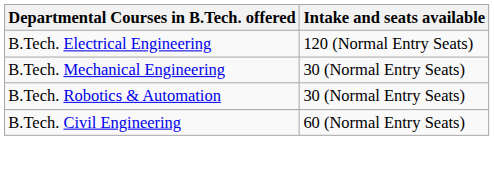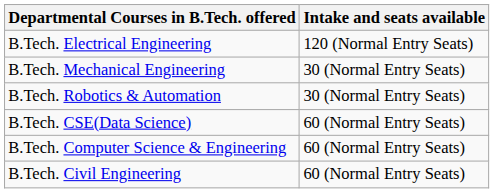 <table class="wikitable sortable">
 <tr>
 <th>Departmental Courses in B.Tech. offered</th>
 <th>Intake and seats available</th>
 </tr>
 <tr>
 <td>B.Tech. <a href='#'>Electrical Engineering</a></td>
 <td>120 (Normal Entry Seats)</td>
 </tr>
 <tr>
 <td>B.Tech. <a href='#'>Mechanical Engineering</a></td>
 <td>30 (Normal Entry Seats)</td>
 </tr>
 <tr>
 <td>B.Tech. <a href='#'>Robotics & Automation</a></td>
 <td>30 (Normal Entry Seats)</td>
 </tr>
 <tr>
+<td>B.Tech. <a href='#'>CSE(Data Science)</a></td>
+<td>60 (Normal Entry Seats)</td>
+</tr>
+<tr>
+<td>B.Tech. <a href='#'>Computer Science & Engineering</a></td>
+<td>60 (Normal Entry Seats)</td>
+</tr>
+<tr>
 <td>B.Tech. <a href='#'>Civil Engineering</a></td>
 <td>60 (Normal Entry Seats)</td>
 </tr>
 </table>
